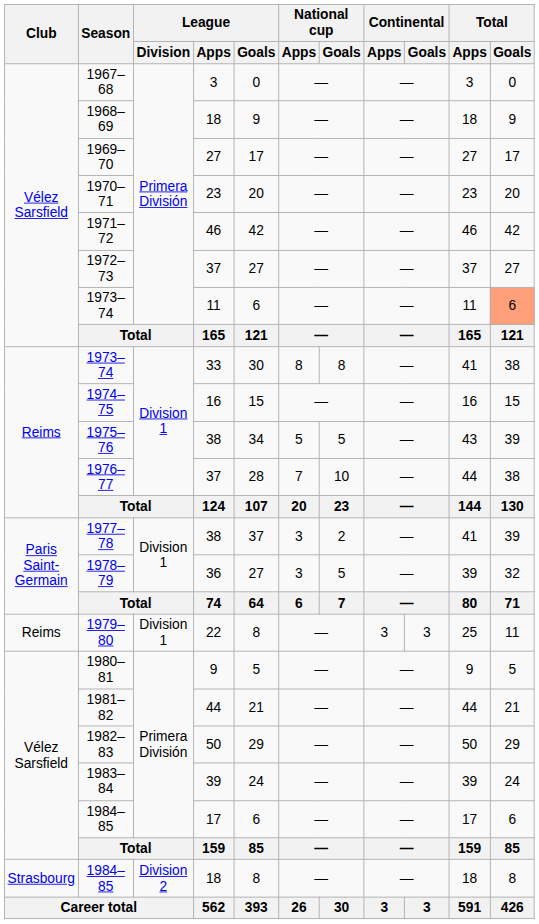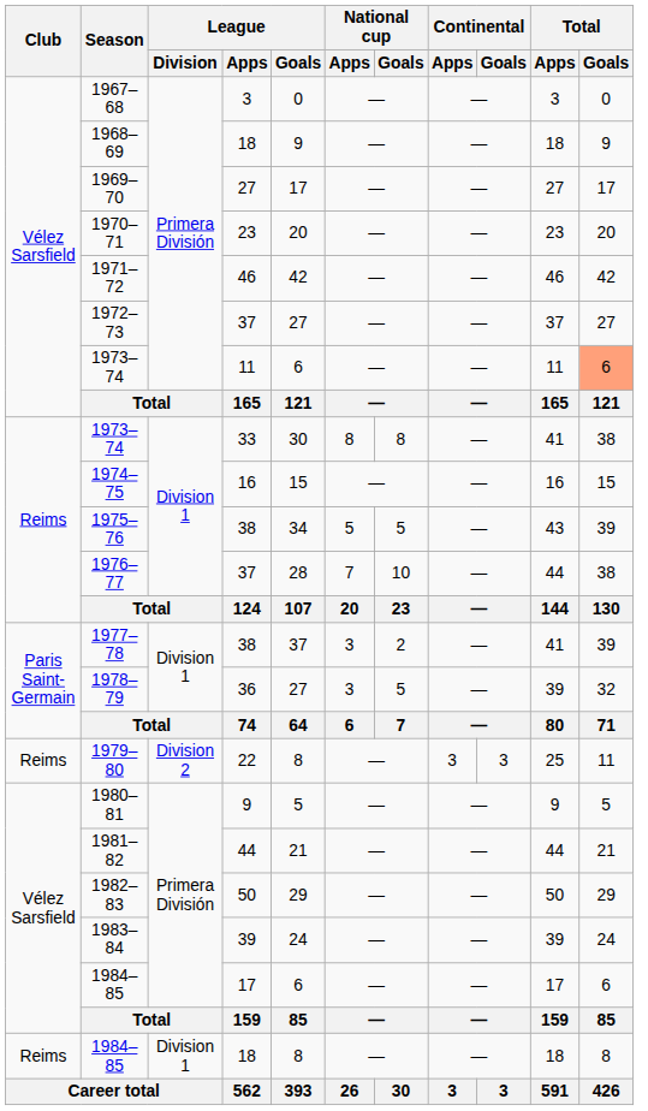 <table class="wikitable" style="text-align: center">
 <tr>
 <th rowspan=2>Club</th>
 <th rowspan=2>Season</th>
 <th colspan=3>League</th>
 <th colspan=2>National cup</th>
 <th colspan=2>Continental</th>
 <th colspan=2>Total</th>
 </tr>
 <tr>
 <th>Division</th>
 <th>Apps</th>
 <th>Goals</th>
 <th>Apps</th>
 <th>Goals</th>
 <th>Apps</th>
 <th>Goals</th>
 <th>Apps</th>
 <th>Goals</th>
 </tr>
 <tr>
 <td rowspan=8><a href='#'>Vélez Sarsfield</a></td>
 <td>1967–68</td>
 <td rowspan=7><a href='#'>Primera División</a></td>
 <td>3</td>
 <td>0</td>
 <td colspan="2">—</td>
 <td colspan="2">—</td>
 <td>3</td>
 <td>0</td>
 </tr>
 <tr>
 <td>1968–69</td>
 <td>18</td>
 <td>9</td>
 <td colspan="2">—</td>
 <td colspan="2">—</td>
 <td>18</td>
 <td>9</td>
 </tr>
 <tr>
 <td>1969–70</td>
 <td>27</td>
 <td>17</td>
 <td colspan="2">—</td>
 <td colspan="2">—</td>
 <td>27</td>
 <td>17</td>
 </tr>
 <tr>
 <td>1970–71</td>
 <td>23</td>
 <td>20</td>
 <td colspan="2">—</td>
 <td colspan="2">—</td>
 <td>23</td>
 <td>20</td>
 </tr>
 <tr>
 <td>1971–72</td>
 <td>46</td>
 <td>42</td>
 <td colspan="2">—</td>
 <td colspan="2">—</td>
 <td>46</td>
 <td>42</td>
 </tr>
 <tr>
 <td>1972–73</td>
 <td>37</td>
 <td>27</td>
 <td colspan="2">—</td>
 <td colspan="2">—</td>
 <td>37</td>
 <td>27</td>
 </tr>
 <tr>
 <td>1973–74</td>
 <td>11</td>
 <td>6</td>
 <td colspan="2">—</td>
 <td colspan="2">—</td>
 <td>11</td>
 <td style="background: lightsalmon;">6</td>
 </tr>
 <tr>
 <th colspan=2>Total</th>
 <th>165</th>
 <th>121</th>
 <th colspan="2">—</th>
 <th colspan="2">—</th>
 <th>165</th>
 <th>121</th>
 </tr>
 <tr>
 <td rowspan=5><a href='#'>Reims</a></td>
 <td><a href='#'>1973–74</a></td>
 <td rowspan=4><a href='#'>Division 1</a></td>
 <td>33</td>
 <td>30</td>
 <td>8</td>
 <td>8</td>
 <td colspan="2">—</td>
 <td>41</td>
 <td>38</td>
 </tr>
 <tr>
 <td><a href='#'>1974–75</a></td>
 <td>16</td>
 <td>15</td>
 <td colspan="2">—</td>
 <td colspan="2">—</td>
 <td>16</td>
 <td>15</td>
 </tr>
 <tr>
 <td><a href='#'>1975–76</a></td>
 <td>38</td>
 <td>34</td>
 <td>5</td>
 <td>5</td>
 <td colspan="2">—</td>
 <td>43</td>
 <td>39</td>
 </tr>
 <tr>
 <td><a href='#'>1976–77</a></td>
 <td>37</td>
 <td>28</td>
 <td>7</td>
 <td>10</td>
 <td colspan="2">—</td>
 <td>44</td>
 <td>38</td>
 </tr>
 <tr>
 <th colspan=2>Total</th>
 <th>124</th>
 <th>107</th>
 <th>20</th>
 <th>23</th>
 <th colspan="2">—</th>
 <th>144</th>
 <th>130</th>
 </tr>
 <tr>
 <td rowspan=3><a href='#'>Paris Saint-Germain</a></td>
 <td><a href='#'>1977–78</a></td>
 <td rowspan=2>Division 1</td>
 <td>38</td>
 <td>37</td>
 <td>3</td>
 <td>2</td>
 <td colspan="2">—</td>
 <td>41</td>
 <td>39</td>
 </tr>
 <tr>
 <td><a href='#'>1978–79</a></td>
 <td>36</td>
 <td>27</td>
 <td>3</td>
 <td>5</td>
 <td colspan="2">—</td>
 <td>39</td>
 <td>32</td>
 </tr>
 <tr>
 <th colspan=2>Total</th>
 <th>74</th>
 <th>64</th>
 <th>6</th>
 <th>7</th>
 <th colspan="2">—</th>
 <th>80</th>
 <th>71</th>
 </tr>
 <tr>
 <td>Reims</td>
 <td><a href='#'>1979–80</a></td>
-<td>Division 1</td>
+<td><a href='#'>Division 2</a></td>
 <td>22</td>
 <td>8</td>
 <td colspan="2">—</td>
 <td>3</td>
 <td>3</td>
 <td>25</td>
 <td>11</td>
 </tr>
 <tr>
 <td rowspan=6>Vélez Sarsfield</td>
 <td>1980–81</td>
 <td rowspan=5>Primera División</td>
 <td>9</td>
 <td>5</td>
 <td colspan="2">—</td>
 <td colspan="2">—</td>
 <td>9</td>
 <td>5</td>
 </tr>
 <tr>
 <td>1981–82</td>
 <td>44</td>
 <td>21</td>
 <td colspan="2">—</td>
 <td colspan="2">—</td>
 <td>44</td>
 <td>21</td>
 </tr>
 <tr>
 <td>1982–83</td>
 <td>50</td>
 <td>29</td>
 <td colspan="2">—</td>
 <td colspan="2">—</td>
 <td>50</td>
 <td>29</td>
 </tr>
 <tr>
 <td>1983–84</td>
 <td>39</td>
 <td>24</td>
 <td colspan="2">—</td>
 <td colspan="2">—</td>
 <td>39</td>
 <td>24</td>
 </tr>
 <tr>
 <td>1984–85</td>
 <td>17</td>
 <td>6</td>
 <td colspan="2">—</td>
 <td colspan="2">—</td>
 <td>17</td>
 <td>6</td>
 </tr>
 <tr>
 <th colspan=2>Total</th>
 <th>159</th>
 <th>85</th>
 <th colspan="2">—</th>
 <th colspan="2">—</th>
 <th>159</th>
 <th>85</th>
 </tr>
 <tr>
-<td><a href='#'>Strasbourg</a></td>
+<td>Reims</td>
 <td><a href='#'>1984–85</a></td>
-<td><a href='#'>Division 2</a></td>
+<td>Division 1</td>
 <td>18</td>
 <td>8</td>
 <td colspan="2">—</td>
 <td colspan="2">—</td>
 <td>18</td>
 <td>8</td>
 </tr>
 <tr>
 <th colspan=3>Career total</th>
 <th>562</th>
 <th>393</th>
 <th>26</th>
 <th>30</th>
 <th>3</th>
 <th>3</th>
 <th>591</th>
 <th>426</th>
 </tr>
 </table>
